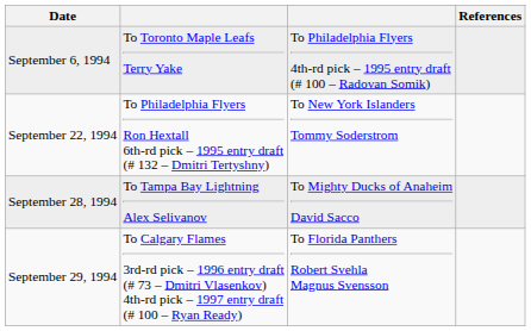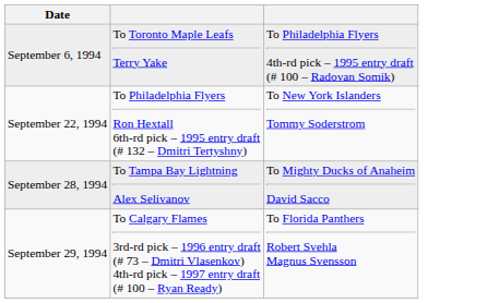 <table class="wikitable">
 <tr>
 <th>Date</th>
 <th></th>
 <th></th>
-<th>References</th>
 </tr>
 <tr bgcolor="#eeeeee">
 <td>September 6, 1994</td>
 <td valign="top">To <a href='#'>Toronto Maple Leafs</a><hr><a href='#'>Terry Yake</a></td>
 <td valign="top">To <a href='#'>Philadelphia Flyers</a><hr>4th-rd pick – <a href='#'>1995 entry draft</a><br>(# 100 – <a href='#'>Radovan Somik</a>)</td>
-<td></td>
 </tr>
 <tr>
 <td>September 22, 1994</td>
 <td valign="top">To <a href='#'>Philadelphia Flyers</a><hr><a href='#'>Ron Hextall</a><br>6th-rd pick – <a href='#'>1995 entry draft</a><br>(# 132 – <a href='#'>Dmitri Tertyshny</a>)</td>
 <td valign="top">To <a href='#'>New York Islanders</a><hr><a href='#'>Tommy Soderstrom</a></td>
-<td></td>
 </tr>
 <tr bgcolor="#eeeeee">
 <td>September 28, 1994</td>
 <td valign="top">To <a href='#'>Tampa Bay Lightning</a><hr><a href='#'>Alex Selivanov</a></td>
 <td valign="top">To <a href='#'>Mighty Ducks of Anaheim</a><hr><a href='#'>David Sacco</a></td>
-<td></td>
 </tr>
 <tr>
 <td>September 29, 1994</td>
 <td valign="top">To <a href='#'>Calgary Flames</a><hr>3rd-rd pick – <a href='#'>1996 entry draft</a><br>(# 73 – <a href='#'>Dmitri Vlasenkov</a>)<br>4th-rd pick – <a href='#'>1997 entry draft</a><br>(# 100 – <a href='#'>Ryan Ready</a>)</td>
 <td valign="top">To <a href='#'>Florida Panthers</a><hr><a href='#'>Robert Svehla</a><br><a href='#'>Magnus Svensson</a></td>
-<td></td>
 </tr>
 </table>
